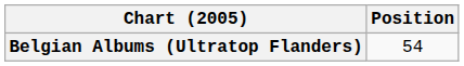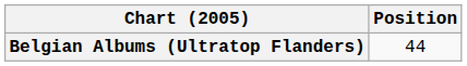 <table class="wikitable plainrowheaders" style="text-align:center">
 <tr>
 <th scope="col">Chart (2005)</th>
 <th scope="col">Position</th>
 </tr>
 <tr>
 <th scope="row">Belgian Albums (Ultratop Flanders)</th>
-<td>54</td>
+<td>44</td>
 </tr>
 </table>
